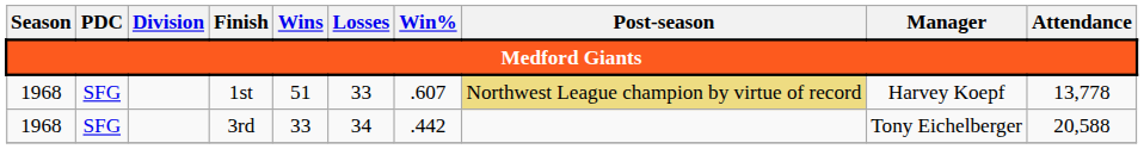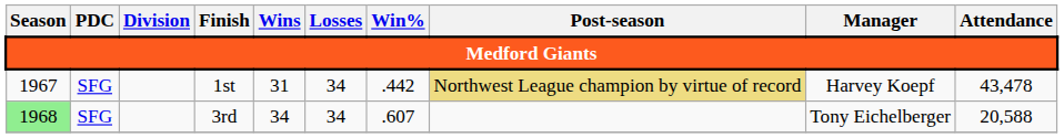 <table class="wikitable" style="text-align:center; font-size:95%">
 <tr>
 <th scope="col">Season</th>
 <th scope="col">PDC</th>
 <th scope="col"><a href='#'>Division</a></th>
 <th scope="col">Finish</th>
 <th scope="col"><a href='#'>Wins</a></th>
 <th scope="col"><a href='#'>Losses</a></th>
 <th scope="col"><a href='#'>Win%</a></th>
 <th scope="col">Post-season</th>
 <th scope="col">Manager</th>
 <th scope="col">Attendance</th>
 </tr>
 <tr>
 <td align="center" colspan="11" style="background:#FD5A1E; color: white; border:2px solid#000000"><strong>Medford Giants</strong></td>
 </tr>
 <tr>
-<td>1968</td>
+<td>1967</td>
 <td><a href='#'>SFG</a></td>
 <td></td>
 <td>1st</td>
-<td>51</td>
-<td>33</td>
-<td>.607</td>
+<td>31</td>
+<td>34</td>
+<td>.442</td>
 <td bgcolor="#EEDC82">Northwest League champion by virtue of record</td>
 <td>Harvey Koepf</td>
-<td>13,778</td>
+<td>43,478</td>
 </tr>
 <tr>
-<td>1968</td>
+<td style="background: lightgreen;">1968</td>
 <td><a href='#'>SFG</a></td>
 <td></td>
 <td>3rd</td>
-<td>33</td>
 <td>34</td>
-<td>.442</td>
+<td>34</td>
+<td>.607</td>
 <td></td>
 <td>Tony Eichelberger</td>
 <td>20,588</td>
 </tr>
 <tr>
 </tr>
 </table>
